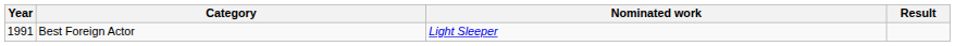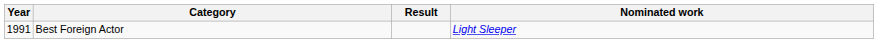 <table class=wikitable>
 <tr>
 <th scope="col" style="width:1em;">Year</th>
 <th scope="col" style="width:33em;">Category</th>
+<th scope="col" style="width:5em;">Result</th>
 <th scope="col" style="width:39em;">Nominated work</th>
-<th scope="col" style="width:5em;">Result</th>
 </tr>
 <tr>
 <td>1991</td>
 <td>Best Foreign Actor</td>
+<td></td>
 <td><em><a href='#'>Light Sleeper</a></em></td>
-<td></td>
 </tr>
 </table>
